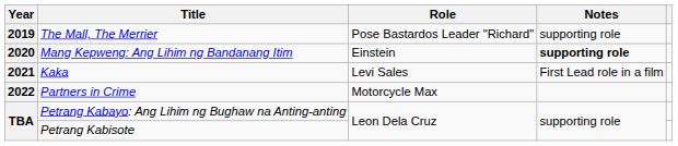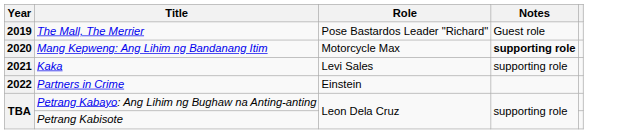 <table class="wikitable sortable plainrowheaders">
 <tr>
 <th scope="col">Year</th>
 <th scope="col">Title</th>
 <th scope="col">Role</th>
 <th scope="col">Notes</th>
 <th scope="col"></th>
 </tr>
 <tr>
 <th scope="row">2019</th>
 <td><em><a href='#'>The Mall, The Merrier</a></em></td>
 <td>Pose Bastardos Leader "Richard"</td>
-<td>supporting role</td>
+<td>Guest role</td>
 <td style="text-align:center"></td>
 </tr>
 <tr>
 <th scope="row">2020</th>
 <td><em><a href='#'>Mang Kepweng: Ang Lihim ng Bandanang Itim</a></em></td>
-<td>Einstein</td>
+<td>Motorcycle Max</td>
 <td><strong>supporting role</strong></td>
 <td style="text-align:center"></td>
 </tr>
 <tr>
 <th scope="row">2021</th>
 <td><em><a href='#'>Kaka</a></em></td>
 <td>Levi Sales</td>
-<td>First Lead role in a film</td>
+<td>supporting role</td>
 <td style="text-align:center"></td>
 </tr>
 <tr>
 <th scope="row">2022</th>
 <td><em><a href='#'>Partners in Crime</a></em></td>
-<td>Motorcycle Max</td>
+<td>Einstein</td>
 <td></td>
 <td style="text-align:center"></td>
 </tr>
 <tr>
 <th scope="row" rowspan="2">TBA</th>
 <td><em><a href='#'>Petrang Kabayo</a>: Ang Lihim ng Bughaw na Anting-anting</em></td>
 <td rowspan="2">Leon Dela Cruz</td>
 <td rowspan="2">supporting role</td>
 <td></td>
 </tr>
 <tr>
 <td><em> Petrang Kabisote</em></td>
 <td></td>
 </tr>
 </table>
